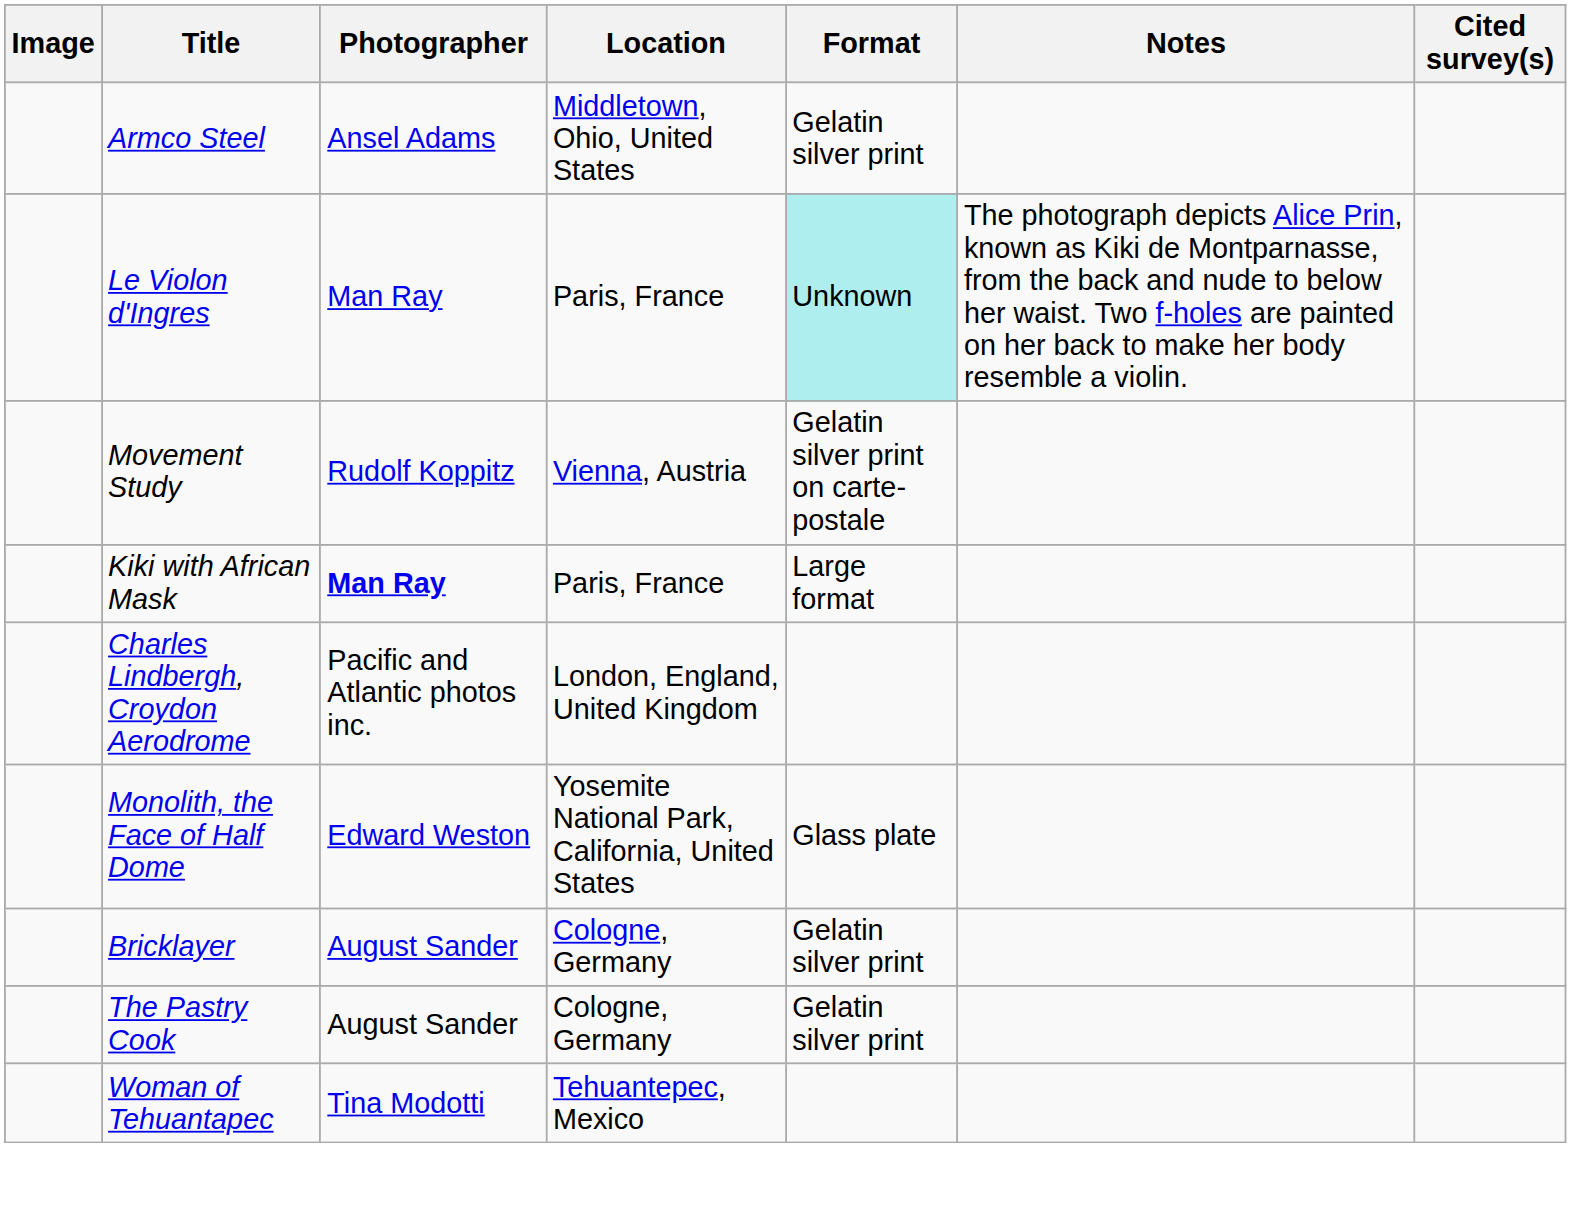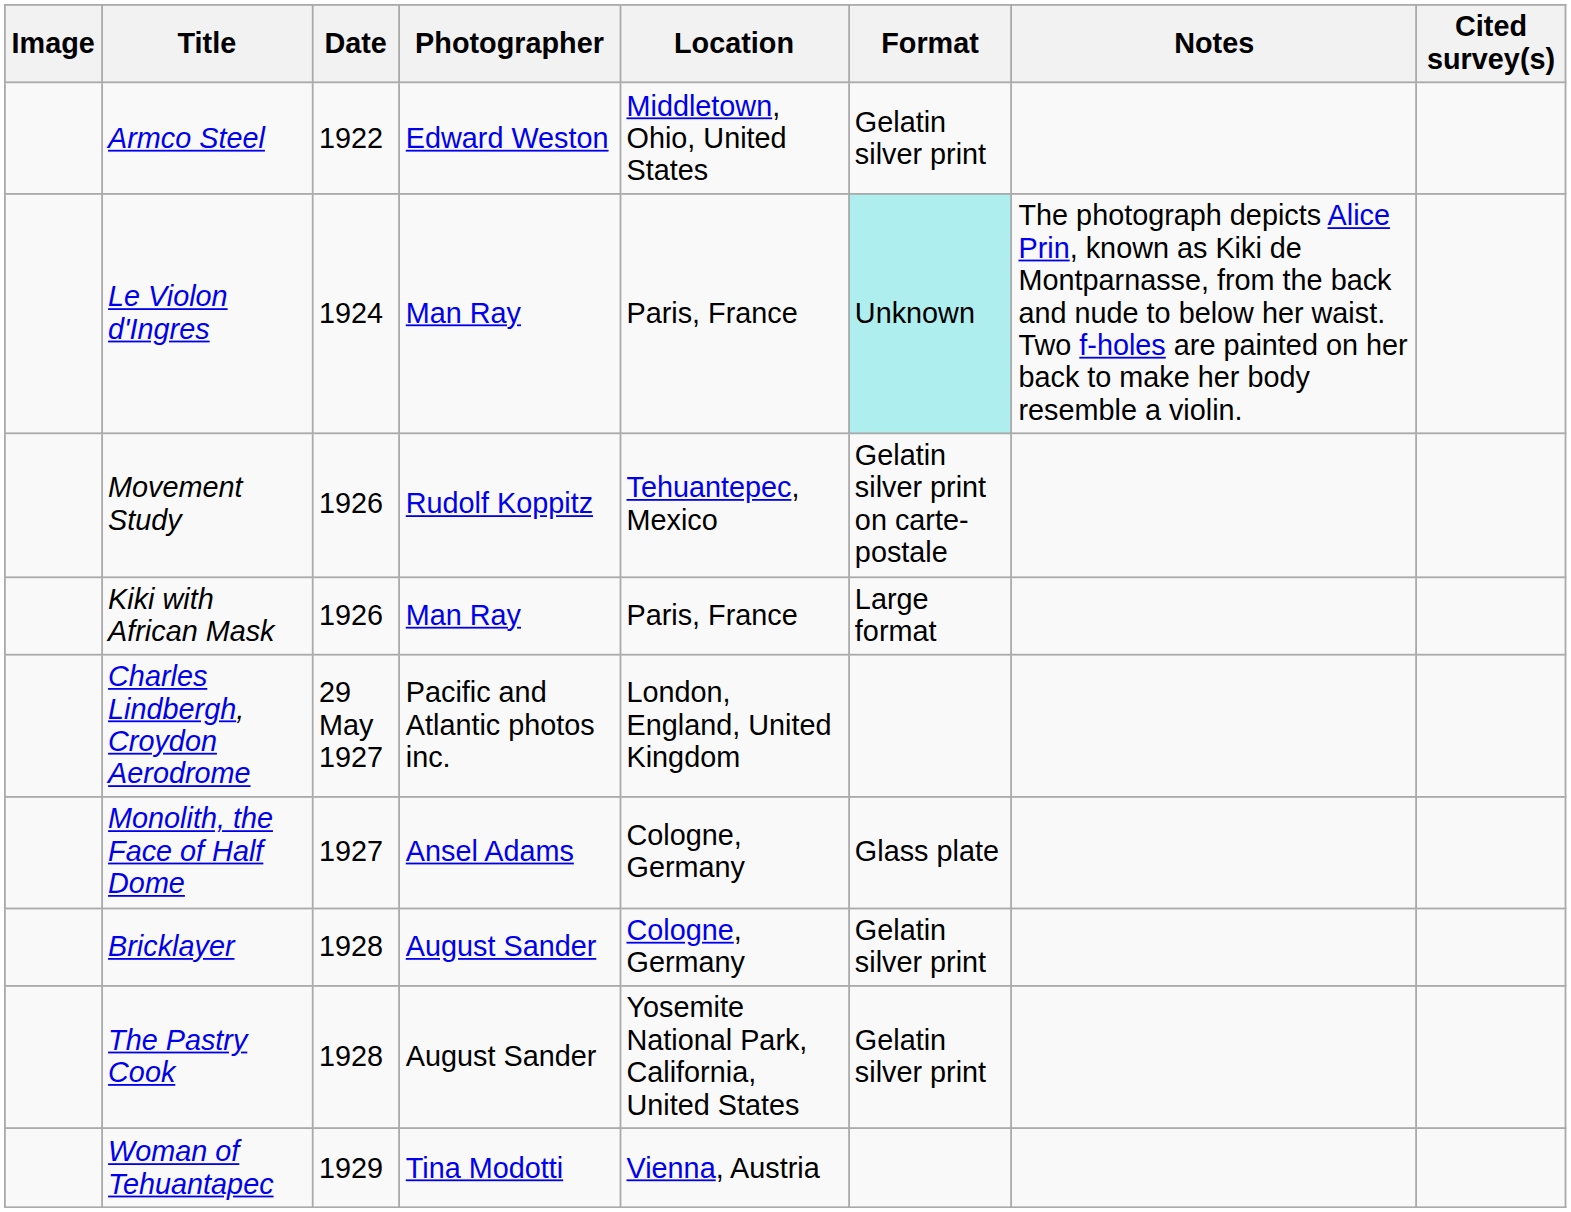 <table class="wikitable">
 <tr>
 <th>Image</th>
 <th>Title</th>
+<th>Date</th>
 <th>Photographer</th>
 <th>Location</th>
 <th>Format</th>
 <th>Notes</th>
 <th>Cited survey(s)</th>
 </tr>
 <tr>
 <td></td>
 <td><em><a href='#'>Armco Steel</a></em></td>
-<td><a href='#'>Ansel Adams</a></td>
+<td>1922</td>
+<td><a href='#'>Edward Weston</a></td>
 <td><a href='#'>Middletown</a>, Ohio, United States</td>
 <td>Gelatin silver print</td>
 <td></td>
 <td></td>
 </tr>
 <tr>
 <td></td>
 <td><em><a href='#'>Le Violon d'Ingres</a></em></td>
+<td>1924</td>
 <td><a href='#'>Man Ray</a></td>
 <td>Paris, France</td>
 <td style="background: paleturquoise;">Unknown</td>
 <td>The photograph depicts <a href='#'>Alice Prin</a>, known as Kiki de Montparnasse, from the back and nude to below her waist. Two <a href='#'>f-holes</a> are painted on her back to make her body resemble a violin.</td>
 <td></td>
 </tr>
 <tr>
 <td></td>
 <td><em>Movement Study</em></td>
+<td>1926</td>
 <td><a href='#'>Rudolf Koppitz</a></td>
-<td><a href='#'>Vienna</a>, Austria</td>
+<td><a href='#'>Tehuantepec</a>, Mexico</td>
 <td>Gelatin silver print on carte-postale</td>
 <td></td>
 <td></td>
 </tr>
 <tr>
 <td></td>
 <td><em>Kiki with African Mask</em></td>
-<td><strong><a href='#'>Man Ray</a></strong></td>
+<td>1926</td>
+<td><a href='#'>Man Ray</a></td>
 <td>Paris, France</td>
 <td>Large format</td>
 <td></td>
 <td></td>
 </tr>
 <tr>
 <td></td>
 <td><em><a href='#'>Charles Lindbergh</a>, <a href='#'>Croydon Aerodrome</a></em></td>
+<td>29 May 1927</td>
 <td>Pacific and Atlantic photos inc.</td>
 <td>London, England, United Kingdom</td>
 <td></td>
 <td></td>
 <td></td>
 </tr>
 <tr>
 <td></td>
 <td><em><a href='#'>Monolith, the Face of Half Dome</a></em></td>
-<td><a href='#'>Edward Weston</a></td>
-<td>Yosemite National Park, California, United States</td>
+<td>1927</td>
+<td><a href='#'>Ansel Adams</a></td>
+<td>Cologne, Germany</td>
 <td>Glass plate</td>
 <td></td>
 <td></td>
 </tr>
 <tr>
 <td></td>
 <td><em><a href='#'>Bricklayer</a></em></td>
+<td>1928</td>
 <td><a href='#'>August Sander</a></td>
 <td><a href='#'>Cologne</a>, Germany</td>
 <td>Gelatin silver print</td>
 <td></td>
 <td></td>
 </tr>
 <tr>
 <td></td>
 <td><em><a href='#'>The Pastry Cook</a></em></td>
+<td>1928</td>
 <td>August Sander</td>
-<td>Cologne, Germany</td>
+<td>Yosemite National Park, California, United States</td>
 <td>Gelatin silver print</td>
 <td></td>
 <td></td>
 </tr>
 <tr>
 <td></td>
 <td><em><a href='#'>Woman of Tehuantapec</a></em></td>
+<td>1929</td>
 <td><a href='#'>Tina Modotti</a></td>
-<td><a href='#'>Tehuantepec</a>, Mexico</td>
+<td><a href='#'>Vienna</a>, Austria</td>
 <td></td>
 <td></td>
 <td></td>
 </tr>
 </table>
